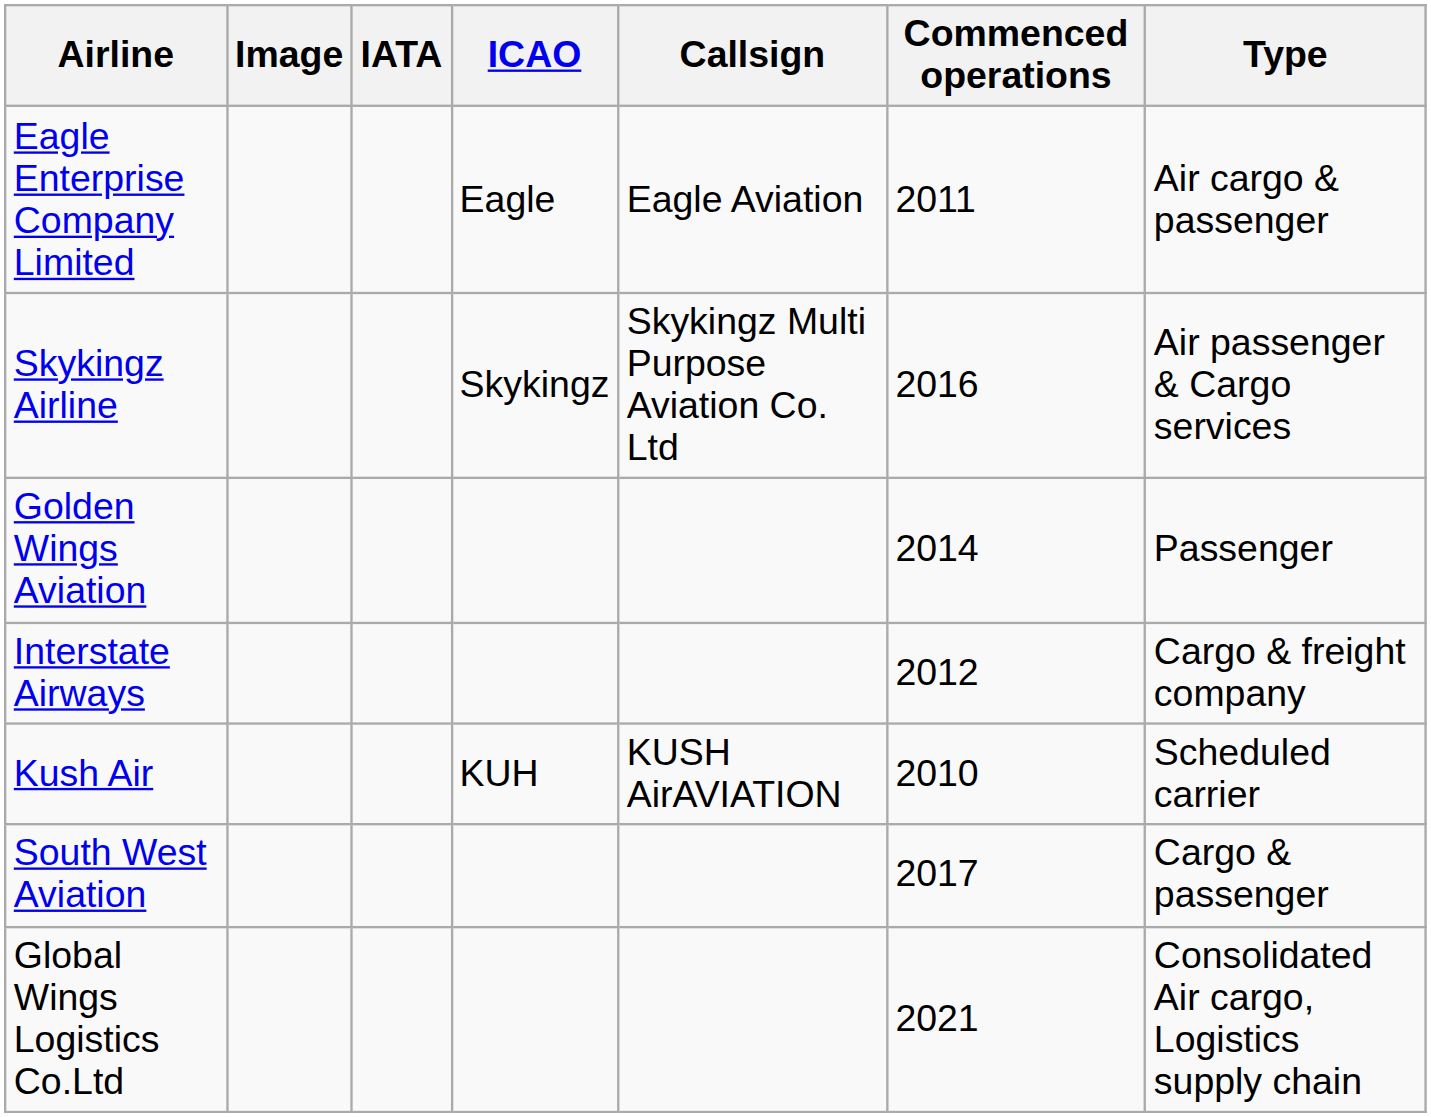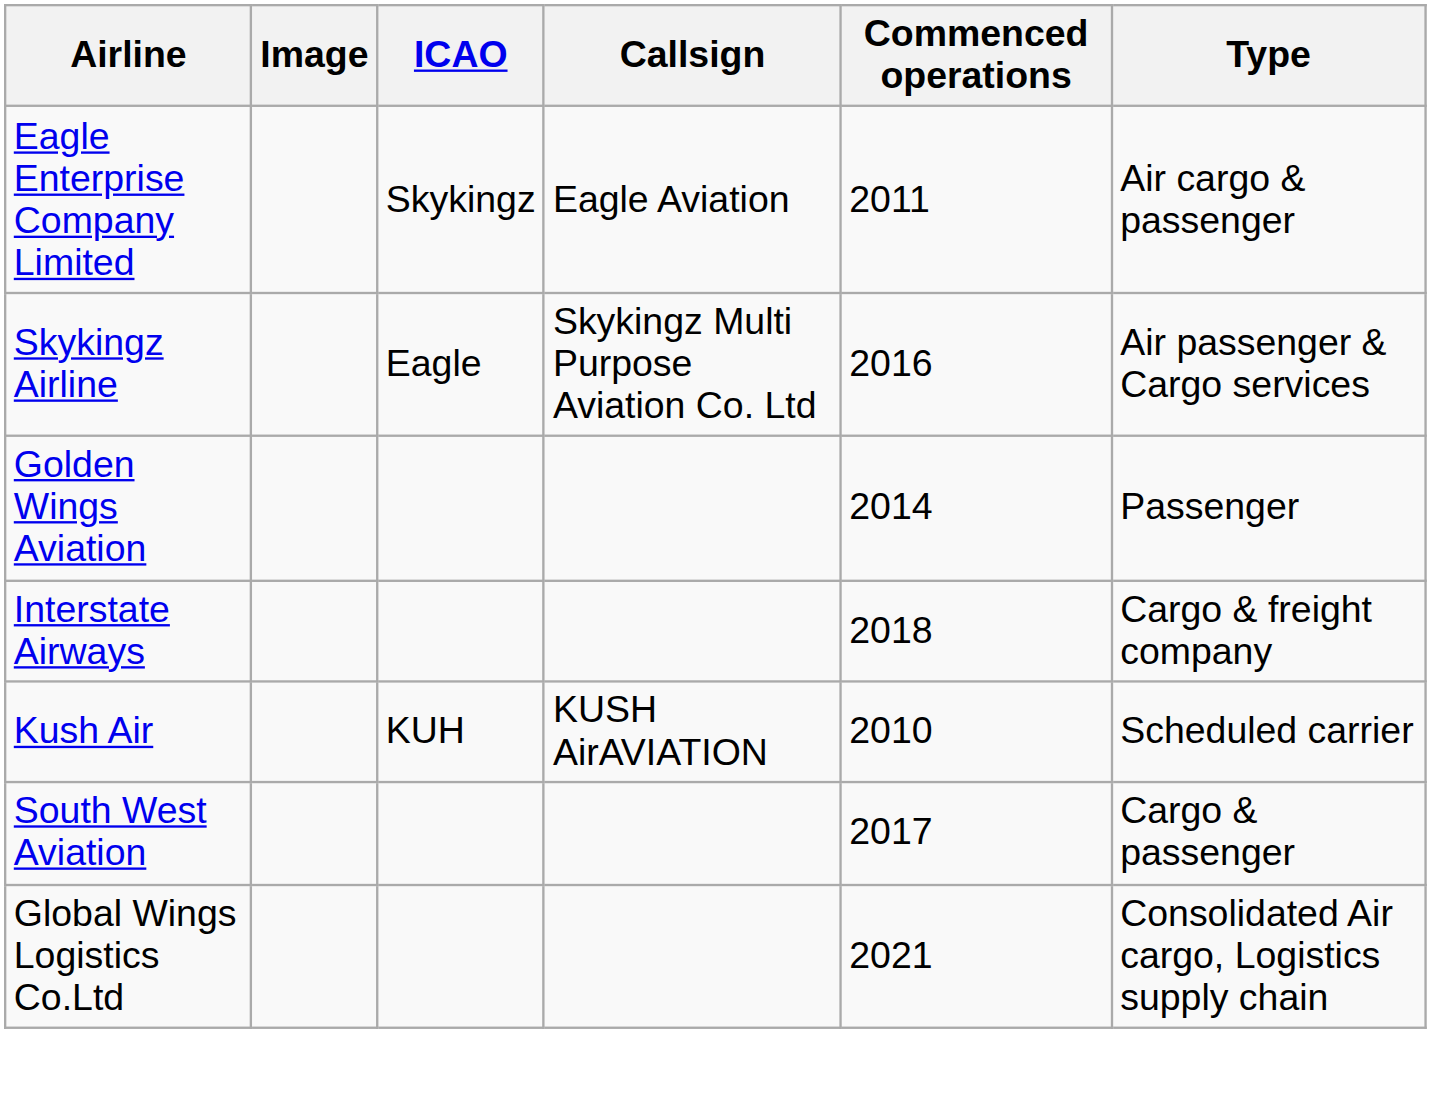 <table class="wikitable sortable">
 <tr valign="middle">
 <th>Airline</th>
 <th>Image</th>
-<th>IATA</th>
 <th><a href='#'>ICAO</a></th>
 <th>Callsign</th>
 <th>Commenced operations</th>
 <th>Type</th>
 </tr>
 <tr>
 <td><a href='#'>Eagle Enterprise Company Limited</a></td>
 <td></td>
-<td></td>
-<td>Eagle</td>
+<td>Skykingz</td>
 <td>Eagle Aviation</td>
 <td>2011</td>
 <td>Air cargo & passenger</td>
 </tr>
 <tr>
 <td><a href='#'>Skykingz Airline</a></td>
 <td></td>
-<td></td>
-<td>Skykingz</td>
+<td>Eagle</td>
 <td>Skykingz Multi Purpose Aviation Co. Ltd</td>
 <td>2016</td>
 <td>Air passenger & Cargo services</td>
 </tr>
 <tr>
 <td><a href='#'>Golden Wings Aviation</a></td>
-<td></td>
 <td></td>
 <td></td>
 <td></td>
 <td>2014</td>
 <td>Passenger</td>
 </tr>
 <tr>
 <td><a href='#'>Interstate Airways</a></td>
 <td></td>
 <td></td>
 <td></td>
-<td></td>
-<td>2012</td>
+<td>2018</td>
 <td>Cargo & freight company</td>
 </tr>
 <tr>
 <td><a href='#'>Kush Air</a></td>
-<td></td>
 <td></td>
 <td>KUH</td>
 <td>KUSH AirAVIATION</td>
 <td>2010</td>
 <td>Scheduled carrier</td>
 </tr>
 <tr>
 <td><a href='#'>South West Aviation</a></td>
 <td></td>
 <td></td>
 <td></td>
-<td></td>
 <td>2017</td>
 <td>Cargo & passenger</td>
 </tr>
 <tr>
 <td>Global Wings Logistics Co.Ltd</td>
 <td></td>
 <td></td>
 <td></td>
-<td></td>
 <td>2021</td>
 <td>Consolidated Air cargo, Logistics supply chain</td>
 </tr>
 </table>
